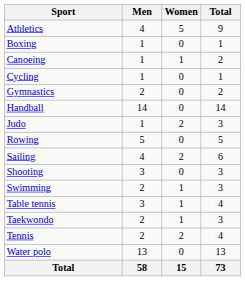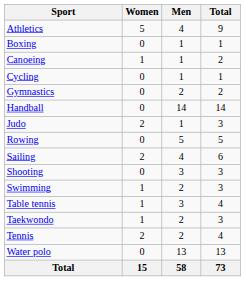 <table class="wikitable sortable" style="text-align:center;">
 <tr>
 <th width=180>Sport</th>
+<th width=55>Women</th>
 <th width=55>Men</th>
-<th width=55>Women</th>
 <th width=55>Total</th>
 </tr>
 <tr>
 <td align=left><a href='#'>Athletics</a></td>
+<td>5</td>
 <td>4</td>
-<td>5</td>
 <td>9</td>
 </tr>
 <tr>
 <td align=left><a href='#'>Boxing</a></td>
+<td>0</td>
 <td>1</td>
-<td>0</td>
 <td>1</td>
 </tr>
 <tr>
 <td align=left><a href='#'>Canoeing</a></td>
 <td>1</td>
 <td>1</td>
 <td>2</td>
 </tr>
 <tr>
 <td align=left><a href='#'>Cycling</a></td>
+<td>0</td>
 <td>1</td>
-<td>0</td>
 <td>1</td>
 </tr>
 <tr>
 <td align=left><a href='#'>Gymnastics</a></td>
+<td>0</td>
 <td>2</td>
-<td>0</td>
 <td>2</td>
 </tr>
 <tr>
 <td align=left><a href='#'>Handball</a></td>
+<td>0</td>
 <td>14</td>
-<td>0</td>
 <td>14</td>
 </tr>
 <tr>
 <td align=left><a href='#'>Judo</a></td>
+<td>2</td>
+<td>1</td>
+<td>3</td>
+</tr>
+<tr>
+<td align=left><a href='#'>Rowing</a></td>
+<td>0</td>
+<td>5</td>
+<td>5</td>
+</tr>
+<tr>
+<td align=left><a href='#'>Sailing</a></td>
+<td>2</td>
+<td>4</td>
+<td>6</td>
+</tr>
+<tr>
+<td align=left><a href='#'>Shooting</a></td>
+<td>0</td>
+<td>3</td>
+<td>3</td>
+</tr>
+<tr>
+<td align=left><a href='#'>Swimming</a></td>
 <td>1</td>
 <td>2</td>
 <td>3</td>
 </tr>
 <tr>
-<td align=left><a href='#'>Rowing</a></td>
-<td>5</td>
-<td>0</td>
-<td>5</td>
-</tr>
-<tr>
-<td align=left><a href='#'>Sailing</a></td>
-<td>4</td>
-<td>2</td>
-<td>6</td>
-</tr>
-<tr>
-<td align=left><a href='#'>Shooting</a></td>
-<td>3</td>
-<td>0</td>
-<td>3</td>
-</tr>
-<tr>
-<td align=left><a href='#'>Swimming</a></td>
-<td>2</td>
+<td align=left><a href='#'>Table tennis</a></td>
 <td>1</td>
 <td>3</td>
-</tr>
-<tr>
-<td align=left><a href='#'>Table tennis</a></td>
-<td>3</td>
-<td>1</td>
 <td>4</td>
 </tr>
 <tr>
 <td align=left><a href='#'>Taekwondo</a></td>
+<td>1</td>
 <td>2</td>
-<td>1</td>
 <td>3</td>
 </tr>
 <tr>
 <td align=left><a href='#'>Tennis</a></td>
 <td>2</td>
 <td>2</td>
 <td>4</td>
 </tr>
 <tr>
 <td align=left><a href='#'>Water polo</a></td>
+<td>0</td>
 <td>13</td>
-<td>0</td>
 <td>13</td>
 </tr>
 <tr>
 <th>Total</th>
+<th>15</th>
 <th>58</th>
-<th>15</th>
 <th>73</th>
 </tr>
 </table>
